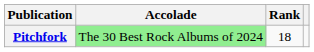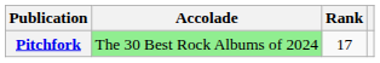 <table class="wikitable sortable plainrowheaders">
 <tr>
 <th scope="col">Publication</th>
 <th scope="col">Accolade</th>
 <th scope="col">Rank</th>
 <th scope="col" class="unsortable"></th>
 </tr>
 <tr>
 <th scope="row"><a href='#'>Pitchfork</a></th>
 <td style="background: lightgreen;">The 30 Best Rock Albums of 2024</td>
-<td style="text-align: center;">18</td>
+<td style="text-align: center;">17</td>
 <td style="text-align: center;"></td>
 </tr>
 </table>
